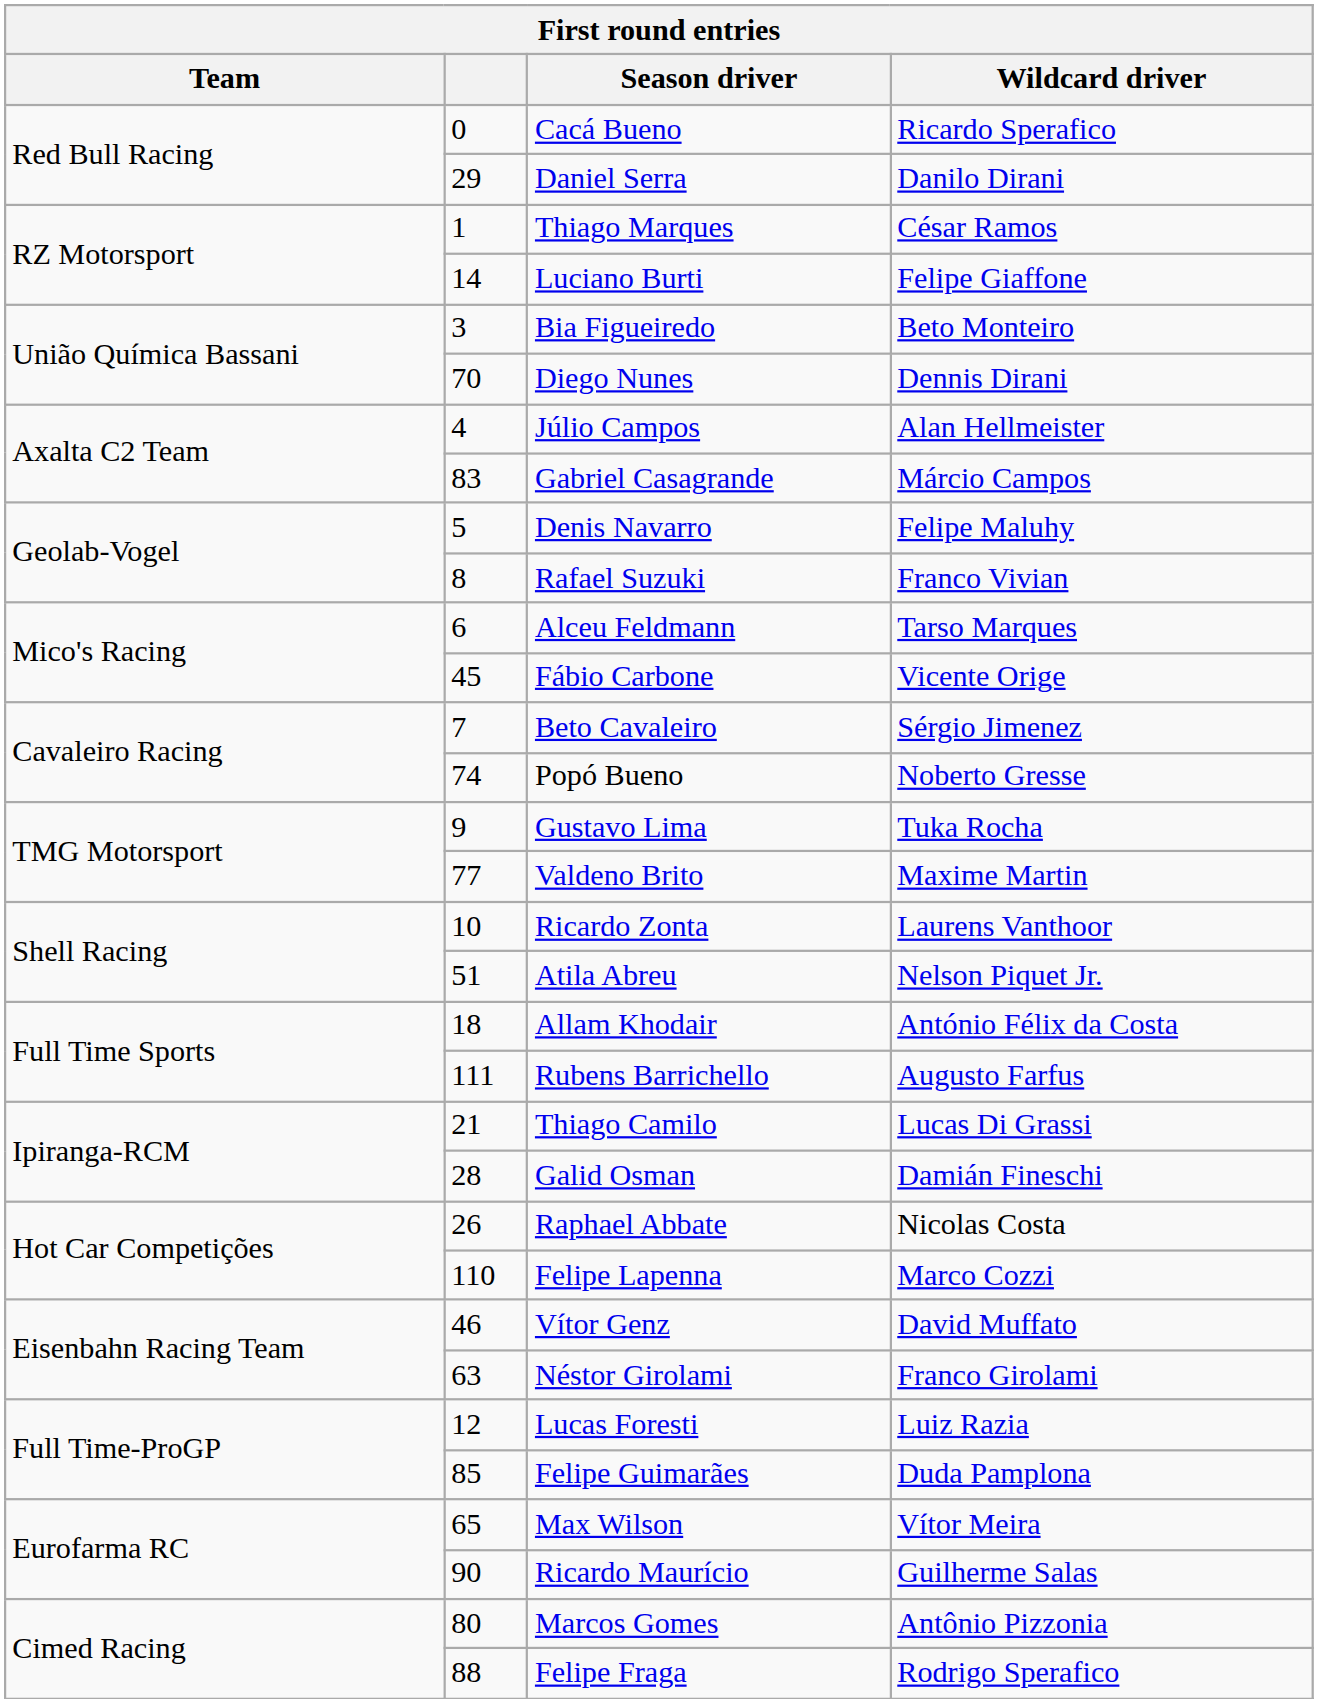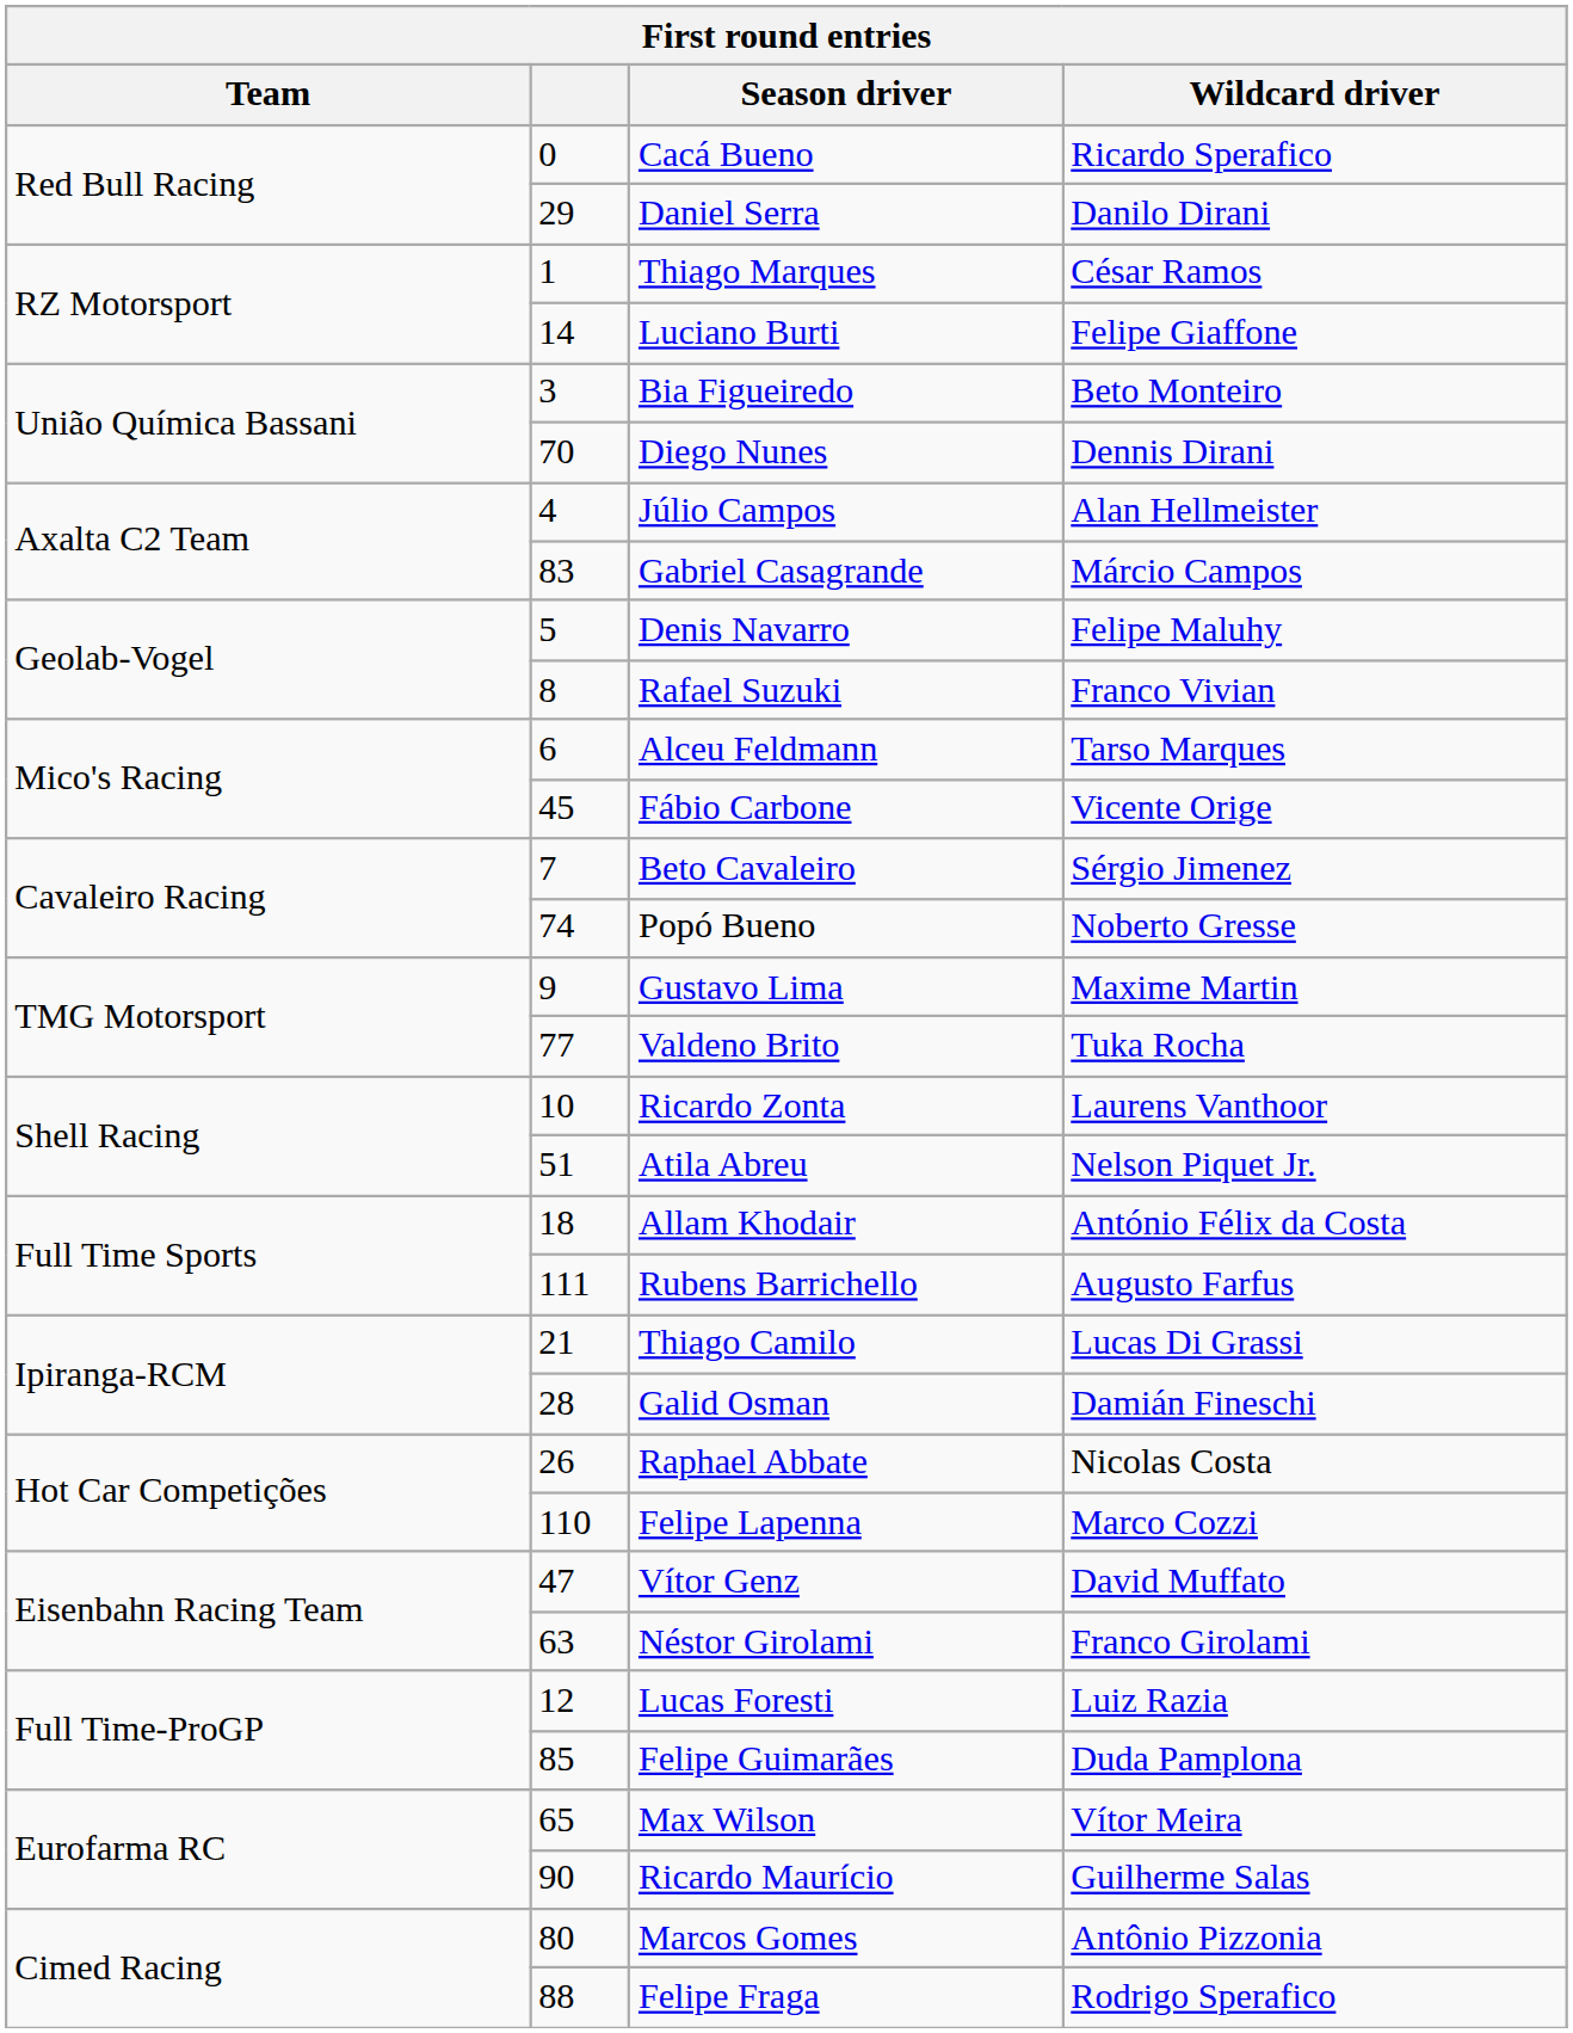 <table class="wikitable collapsible collapsed" width=57.5% style="font-size: 85%; max-width: 590px">
 <tr>
 <th colspan="5">First round entries</th>
 </tr>
 <tr>
 <th>Team</th>
 <th></th>
 <th>Season driver</th>
 <th>Wildcard driver</th>
 </tr>
 <tr>
 <td rowspan=2>Red Bull Racing</td>
 <td>0</td>
 <td> <a href='#'>Cacá Bueno</a></td>
 <td> <a href='#'>Ricardo Sperafico</a></td>
 </tr>
 <tr>
 <td>29</td>
 <td> <a href='#'>Daniel Serra</a></td>
 <td> <a href='#'>Danilo Dirani</a></td>
 </tr>
 <tr>
 <td rowspan=2>RZ Motorsport</td>
 <td>1</td>
 <td> <a href='#'>Thiago Marques</a></td>
 <td> <a href='#'>César Ramos</a></td>
 </tr>
 <tr>
 <td>14</td>
 <td> <a href='#'>Luciano Burti</a></td>
 <td> <a href='#'>Felipe Giaffone</a></td>
 </tr>
 <tr>
 <td rowspan=2>União Química Bassani</td>
 <td>3</td>
 <td> <a href='#'>Bia Figueiredo</a></td>
 <td> <a href='#'>Beto Monteiro</a></td>
 </tr>
 <tr>
 <td>70</td>
 <td> <a href='#'>Diego Nunes</a></td>
 <td> <a href='#'>Dennis Dirani</a></td>
 </tr>
 <tr>
 <td rowspan=2>Axalta C2 Team</td>
 <td>4</td>
 <td> <a href='#'>Júlio Campos</a></td>
 <td> <a href='#'>Alan Hellmeister</a></td>
 </tr>
 <tr>
 <td>83</td>
 <td> <a href='#'>Gabriel Casagrande</a></td>
 <td> <a href='#'>Márcio Campos</a></td>
 </tr>
 <tr>
 <td rowspan=2>Geolab-Vogel</td>
 <td>5</td>
 <td> <a href='#'>Denis Navarro</a></td>
 <td> <a href='#'>Felipe Maluhy</a></td>
 </tr>
 <tr>
 <td>8</td>
 <td> <a href='#'>Rafael Suzuki</a></td>
 <td> <a href='#'>Franco Vivian</a></td>
 </tr>
 <tr>
 <td rowspan=2>Mico's Racing</td>
 <td>6</td>
 <td> <a href='#'>Alceu Feldmann</a></td>
 <td> <a href='#'>Tarso Marques</a></td>
 </tr>
 <tr>
 <td>45</td>
 <td> <a href='#'>Fábio Carbone</a></td>
 <td> <a href='#'>Vicente Orige</a></td>
 </tr>
 <tr>
 <td rowspan=2>Cavaleiro Racing</td>
 <td>7</td>
 <td> <a href='#'>Beto Cavaleiro</a></td>
 <td> <a href='#'>Sérgio Jimenez</a></td>
 </tr>
 <tr>
 <td>74</td>
 <td> Popó Bueno</td>
 <td> <a href='#'>Noberto Gresse</a></td>
 </tr>
 <tr>
 <td rowspan=2>TMG Motorsport</td>
 <td>9</td>
 <td> <a href='#'>Gustavo Lima</a></td>
-<td> <a href='#'>Tuka Rocha</a></td>
+<td> <a href='#'>Maxime Martin</a></td>
 </tr>
 <tr>
 <td>77</td>
 <td> <a href='#'>Valdeno Brito</a></td>
-<td> <a href='#'>Maxime Martin</a></td>
+<td> <a href='#'>Tuka Rocha</a></td>
 </tr>
 <tr>
 <td rowspan=2>Shell Racing</td>
 <td>10</td>
 <td> <a href='#'>Ricardo Zonta</a></td>
 <td> <a href='#'>Laurens Vanthoor</a></td>
 </tr>
 <tr>
 <td>51</td>
 <td> <a href='#'>Atila Abreu</a></td>
 <td> <a href='#'>Nelson Piquet Jr.</a></td>
 </tr>
 <tr>
 <td rowspan=2>Full Time Sports</td>
 <td>18</td>
 <td> <a href='#'>Allam Khodair</a></td>
 <td> <a href='#'>António Félix da Costa</a></td>
 </tr>
 <tr>
 <td>111</td>
 <td> <a href='#'>Rubens Barrichello</a></td>
 <td> <a href='#'>Augusto Farfus</a></td>
 </tr>
 <tr>
 <td rowspan=2>Ipiranga-RCM</td>
 <td>21</td>
 <td> <a href='#'>Thiago Camilo</a></td>
 <td> <a href='#'>Lucas Di Grassi</a></td>
 </tr>
 <tr>
 <td>28</td>
 <td> <a href='#'>Galid Osman</a></td>
 <td> <a href='#'>Damián Fineschi</a></td>
 </tr>
 <tr>
 <td rowspan=2>Hot Car Competições</td>
 <td>26</td>
 <td> <a href='#'>Raphael Abbate</a></td>
 <td> Nicolas Costa</td>
 </tr>
 <tr>
 <td>110</td>
 <td> <a href='#'>Felipe Lapenna</a></td>
 <td> <a href='#'>Marco Cozzi</a></td>
 </tr>
 <tr>
 <td rowspan=2>Eisenbahn Racing Team</td>
-<td>46</td>
+<td>47</td>
 <td> <a href='#'>Vítor Genz</a></td>
 <td> <a href='#'>David Muffato</a></td>
 </tr>
 <tr>
 <td>63</td>
 <td> <a href='#'>Néstor Girolami</a></td>
 <td> <a href='#'>Franco Girolami</a></td>
 </tr>
 <tr>
 <td rowspan=2>Full Time-ProGP</td>
 <td>12</td>
 <td> <a href='#'>Lucas Foresti</a></td>
 <td> <a href='#'>Luiz Razia</a></td>
 </tr>
 <tr>
 <td>85</td>
 <td> <a href='#'>Felipe Guimarães</a></td>
 <td> <a href='#'>Duda Pamplona</a></td>
 </tr>
 <tr>
 <td rowspan=2>Eurofarma RC</td>
 <td>65</td>
 <td> <a href='#'>Max Wilson</a></td>
 <td> <a href='#'>Vítor Meira</a></td>
 </tr>
 <tr>
 <td>90</td>
 <td> <a href='#'>Ricardo Maurício</a></td>
 <td> <a href='#'>Guilherme Salas</a></td>
 </tr>
 <tr>
 <td rowspan=2>Cimed Racing</td>
 <td>80</td>
 <td> <a href='#'>Marcos Gomes</a></td>
 <td> <a href='#'>Antônio Pizzonia</a></td>
 </tr>
 <tr>
 <td>88</td>
 <td> <a href='#'>Felipe Fraga</a></td>
 <td> <a href='#'>Rodrigo Sperafico</a></td>
 </tr>
 <tr>
 </tr>
 </table>
